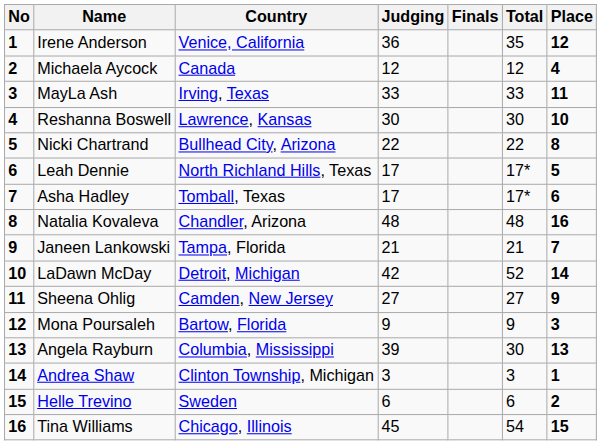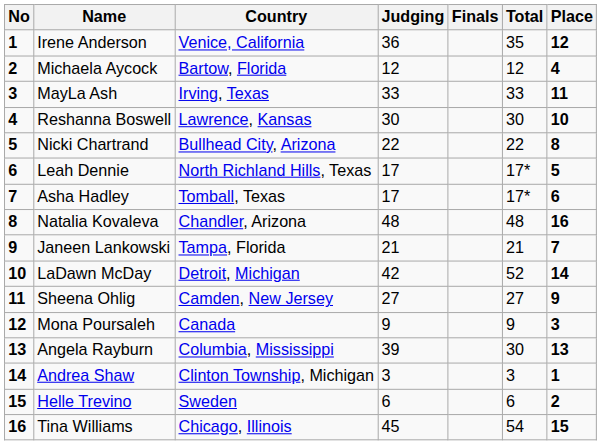 <table class="wikitable">
 <tr>
 <th>No</th>
 <th>Name</th>
 <th>Country</th>
 <th>Judging</th>
 <th>Finals</th>
 <th>Total</th>
 <th>Place</th>
 </tr>
 <tr>
 <td><strong>1</strong></td>
 <td>Irene Anderson</td>
 <td> <a href='#'>Venice, California</a></td>
 <td>36</td>
 <td></td>
 <td>35</td>
 <td><strong>12</strong></td>
 </tr>
 <tr>
 <td><strong>2</strong></td>
 <td>Michaela Aycock</td>
-<td> <a href='#'>Canada</a></td>
+<td> <a href='#'>Bartow</a>, <a href='#'>Florida</a></td>
 <td>12</td>
 <td></td>
 <td>12</td>
 <td><strong>4</strong></td>
 </tr>
 <tr>
 <td><strong>3</strong></td>
 <td>MayLa Ash</td>
 <td> <a href='#'>Irving</a>, <a href='#'>Texas</a></td>
 <td>33</td>
 <td></td>
 <td>33</td>
 <td><strong>11</strong></td>
 </tr>
 <tr>
 <td><strong>4</strong></td>
 <td>Reshanna Boswell</td>
 <td> <a href='#'>Lawrence</a>, <a href='#'>Kansas</a></td>
 <td>30</td>
 <td></td>
 <td>30</td>
 <td><strong>10</strong></td>
 </tr>
 <tr>
 <td><strong>5</strong></td>
 <td>Nicki Chartrand</td>
 <td> <a href='#'>Bullhead City</a>, <a href='#'>Arizona</a></td>
 <td>22</td>
 <td></td>
 <td>22</td>
 <td><strong>8</strong></td>
 </tr>
 <tr>
 <td><strong>6</strong></td>
 <td>Leah Dennie</td>
 <td> <a href='#'>North Richland Hills</a>, Texas</td>
 <td>17</td>
 <td></td>
 <td>17*</td>
 <td><strong>5</strong></td>
 </tr>
 <tr>
 <td><strong>7</strong></td>
 <td>Asha Hadley</td>
 <td> <a href='#'>Tomball</a>, Texas</td>
 <td>17</td>
 <td></td>
 <td>17*</td>
 <td><strong>6</strong></td>
 </tr>
 <tr>
 <td><strong>8</strong></td>
 <td>Natalia Kovaleva</td>
 <td> <a href='#'>Chandler</a>, Arizona</td>
 <td>48</td>
 <td></td>
 <td>48</td>
 <td><strong>16</strong></td>
 </tr>
 <tr>
 <td><strong>9</strong></td>
 <td>Janeen Lankowski</td>
 <td> <a href='#'>Tampa</a>, Florida</td>
 <td>21</td>
 <td></td>
 <td>21</td>
 <td><strong>7</strong></td>
 </tr>
 <tr>
 <td><strong>10</strong></td>
 <td>LaDawn McDay</td>
 <td> <a href='#'>Detroit</a>, <a href='#'>Michigan</a></td>
 <td>42</td>
 <td></td>
 <td>52</td>
 <td><strong>14</strong></td>
 </tr>
 <tr>
 <td><strong>11</strong></td>
 <td>Sheena Ohlig</td>
 <td> <a href='#'>Camden</a>, <a href='#'>New Jersey</a></td>
 <td>27</td>
 <td></td>
 <td>27</td>
 <td><strong>9</strong></td>
 </tr>
 <tr>
 <td><strong>12</strong></td>
 <td>Mona Poursaleh</td>
-<td> <a href='#'>Bartow</a>, <a href='#'>Florida</a></td>
+<td> <a href='#'>Canada</a></td>
 <td>9</td>
 <td></td>
 <td>9</td>
 <td><strong>3</strong></td>
 </tr>
 <tr>
 <td><strong>13</strong></td>
 <td>Angela Rayburn</td>
 <td> <a href='#'>Columbia</a>, <a href='#'>Mississippi</a></td>
 <td>39</td>
 <td></td>
 <td>30</td>
 <td><strong>13</strong></td>
 </tr>
 <tr>
 <td><strong>14</strong></td>
 <td><a href='#'>Andrea Shaw</a></td>
 <td> <a href='#'>Clinton Township</a>, Michigan</td>
 <td>3</td>
 <td></td>
 <td>3</td>
 <td><strong>1</strong></td>
 </tr>
 <tr>
 <td><strong>15</strong></td>
 <td><a href='#'>Helle Trevino</a></td>
 <td> <a href='#'>Sweden</a></td>
 <td>6</td>
 <td></td>
 <td>6</td>
 <td><strong>2</strong></td>
 </tr>
 <tr>
 <td><strong>16</strong></td>
 <td>Tina Williams</td>
 <td> <a href='#'>Chicago</a>, <a href='#'>Illinois</a></td>
 <td>45</td>
 <td></td>
 <td>54</td>
 <td><strong>15</strong></td>
 </tr>
 </table>
